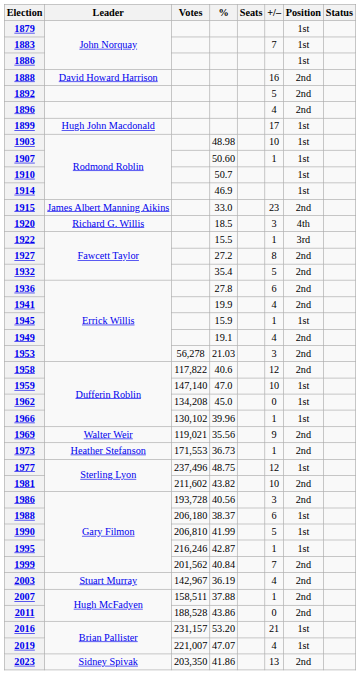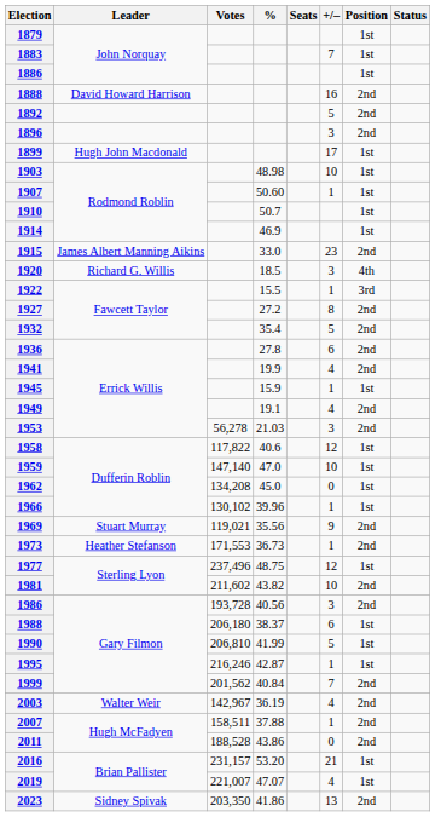 <table class=wikitable style="text-align: center;">
 <tr>
 <th>Election</th>
 <th>Leader</th>
 <th>Votes</th>
 <th>%</th>
 <th>Seats</th>
 <th>+/–</th>
 <th>Position</th>
 <th>Status</th>
 </tr>
 <tr>
 <th><a href='#'>1879</a></th>
 <td rowspan=3><a href='#'>John Norquay</a></td>
 <td></td>
 <td></td>
 <td></td>
 <td></td>
 <td>1st</td>
 <td></td>
 </tr>
 <tr>
 <th><a href='#'>1883</a></th>
 <td></td>
 <td></td>
 <td></td>
 <td> 7</td>
 <td> 1st</td>
 <td></td>
 </tr>
 <tr>
 <th><a href='#'>1886</a></th>
 <td></td>
 <td></td>
 <td></td>
 <td></td>
 <td> 1st</td>
 <td></td>
 </tr>
 <tr>
 <th><a href='#'>1888</a></th>
 <td><a href='#'>David Howard Harrison</a></td>
 <td></td>
 <td></td>
 <td></td>
 <td> 16</td>
 <td> 2nd</td>
 <td></td>
 </tr>
 <tr>
 <th><a href='#'>1892</a></th>
 <td></td>
 <td></td>
 <td></td>
 <td></td>
 <td> 5</td>
 <td> 2nd</td>
 <td></td>
 </tr>
 <tr>
 <th><a href='#'>1896</a></th>
 <td></td>
 <td></td>
 <td></td>
 <td></td>
-<td> 4</td>
+<td> 3</td>
 <td> 2nd</td>
 <td></td>
 </tr>
 <tr>
 <th><a href='#'>1899</a></th>
 <td><a href='#'>Hugh John Macdonald</a></td>
 <td></td>
 <td></td>
 <td></td>
 <td> 17</td>
 <td> 1st</td>
 <td></td>
 </tr>
 <tr>
 <th><a href='#'>1903</a></th>
 <td rowspan=4><a href='#'>Rodmond Roblin</a></td>
 <td></td>
 <td>48.98</td>
 <td></td>
 <td> 10</td>
 <td> 1st</td>
 <td></td>
 </tr>
 <tr>
 <th><a href='#'>1907</a></th>
 <td></td>
 <td>50.60</td>
 <td></td>
 <td> 1</td>
 <td> 1st</td>
 <td></td>
 </tr>
 <tr>
 <th><a href='#'>1910</a></th>
 <td></td>
 <td>50.7</td>
 <td></td>
 <td></td>
 <td> 1st</td>
 <td></td>
 </tr>
 <tr>
 <th><a href='#'>1914</a></th>
 <td></td>
 <td>46.9</td>
 <td></td>
 <td></td>
 <td> 1st</td>
 <td></td>
 </tr>
 <tr>
 <th><a href='#'>1915</a></th>
 <td><a href='#'>James Albert Manning Aikins</a></td>
 <td></td>
 <td>33.0</td>
 <td></td>
 <td> 23</td>
 <td> 2nd</td>
 <td></td>
 </tr>
 <tr>
 <th><a href='#'>1920</a></th>
 <td><a href='#'>Richard G. Willis</a></td>
 <td></td>
 <td>18.5</td>
 <td></td>
 <td> 3</td>
 <td> 4th</td>
 <td></td>
 </tr>
 <tr>
 <th><a href='#'>1922</a></th>
 <td rowspan=3><a href='#'>Fawcett Taylor</a></td>
 <td></td>
 <td>15.5</td>
 <td></td>
 <td> 1</td>
 <td> 3rd</td>
 <td></td>
 </tr>
 <tr>
 <th><a href='#'>1927</a></th>
 <td></td>
 <td>27.2</td>
 <td></td>
 <td> 8</td>
 <td> 2nd</td>
 <td></td>
 </tr>
 <tr>
 <th><a href='#'>1932</a></th>
 <td></td>
 <td>35.4</td>
 <td></td>
 <td> 5</td>
 <td> 2nd</td>
 <td></td>
 </tr>
 <tr>
 <th><a href='#'>1936</a></th>
 <td rowspan=5><a href='#'>Errick Willis</a></td>
 <td></td>
 <td>27.8</td>
 <td></td>
 <td> 6</td>
 <td> 2nd</td>
 <td></td>
 </tr>
 <tr>
 <th><a href='#'>1941</a></th>
 <td></td>
 <td>19.9</td>
 <td></td>
 <td> 4</td>
 <td> 2nd</td>
 <td></td>
 </tr>
 <tr>
 <th><a href='#'>1945</a></th>
 <td></td>
 <td>15.9</td>
 <td></td>
 <td> 1</td>
 <td> 1st</td>
 <td></td>
 </tr>
 <tr>
 <th><a href='#'>1949</a></th>
 <td></td>
 <td>19.1</td>
 <td></td>
 <td> 4</td>
 <td> 2nd</td>
 <td></td>
 </tr>
 <tr>
 <th><a href='#'>1953</a></th>
 <td>56,278</td>
 <td>21.03</td>
 <td></td>
 <td> 3</td>
 <td> 2nd</td>
 <td></td>
 </tr>
 <tr>
 <th><a href='#'>1958</a></th>
 <td rowspan=4><a href='#'>Dufferin Roblin</a></td>
 <td>117,822</td>
 <td>40.6</td>
 <td></td>
 <td> 12</td>
-<td> 2nd</td>
+<td> 1st</td>
 <td></td>
 </tr>
 <tr>
 <th><a href='#'>1959</a></th>
 <td>147,140</td>
 <td>47.0</td>
 <td></td>
 <td> 10</td>
 <td> 1st</td>
 <td></td>
 </tr>
 <tr>
 <th><a href='#'>1962</a></th>
 <td>134,208</td>
 <td>45.0</td>
 <td></td>
 <td> 0</td>
 <td> 1st</td>
 <td></td>
 </tr>
 <tr>
 <th><a href='#'>1966</a></th>
 <td>130,102</td>
 <td>39.96</td>
 <td></td>
 <td> 1</td>
 <td> 1st</td>
 <td></td>
 </tr>
 <tr>
 <th><a href='#'>1969</a></th>
-<td><a href='#'>Walter Weir</a></td>
+<td><a href='#'>Stuart Murray</a></td>
 <td>119,021</td>
 <td>35.56</td>
 <td></td>
 <td> 9</td>
 <td> 2nd</td>
 <td></td>
 </tr>
 <tr>
 <th><a href='#'>1973</a></th>
 <td><a href='#'>Heather Stefanson</a></td>
 <td>171,553</td>
 <td>36.73</td>
 <td></td>
 <td> 1</td>
 <td> 2nd</td>
 <td></td>
 </tr>
 <tr>
 <th><a href='#'>1977</a></th>
 <td rowspan=2><a href='#'>Sterling Lyon</a></td>
 <td>237,496</td>
 <td>48.75</td>
 <td></td>
 <td> 12</td>
 <td> 1st</td>
 <td></td>
 </tr>
 <tr>
 <th><a href='#'>1981</a></th>
 <td>211,602</td>
 <td>43.82</td>
 <td></td>
 <td> 10</td>
 <td> 2nd</td>
 <td></td>
 </tr>
 <tr>
 <th><a href='#'>1986</a></th>
 <td rowspan=5><a href='#'>Gary Filmon</a></td>
 <td>193,728</td>
 <td>40.56</td>
 <td></td>
 <td> 3</td>
 <td> 2nd</td>
 <td></td>
 </tr>
 <tr>
 <th><a href='#'>1988</a></th>
 <td>206,180</td>
 <td>38.37</td>
 <td></td>
 <td> 6</td>
 <td> 1st</td>
 <td></td>
 </tr>
 <tr>
 <th><a href='#'>1990</a></th>
 <td>206,810</td>
 <td>41.99</td>
 <td></td>
 <td> 5</td>
 <td> 1st</td>
 <td></td>
 </tr>
 <tr>
 <th><a href='#'>1995</a></th>
 <td>216,246</td>
 <td>42.87</td>
 <td></td>
 <td> 1</td>
 <td> 1st</td>
 <td></td>
 </tr>
 <tr>
 <th><a href='#'>1999</a></th>
 <td>201,562</td>
 <td>40.84</td>
 <td></td>
 <td> 7</td>
 <td> 2nd</td>
 <td></td>
 </tr>
 <tr>
 <th><a href='#'>2003</a></th>
-<td><a href='#'>Stuart Murray</a></td>
+<td><a href='#'>Walter Weir</a></td>
 <td>142,967</td>
 <td>36.19</td>
 <td></td>
 <td> 4</td>
 <td> 2nd</td>
 <td></td>
 </tr>
 <tr>
 <th><a href='#'>2007</a></th>
 <td rowspan=2><a href='#'>Hugh McFadyen</a></td>
 <td>158,511</td>
 <td>37.88</td>
 <td></td>
 <td> 1</td>
 <td> 2nd</td>
 <td></td>
 </tr>
 <tr>
 <th><a href='#'>2011</a></th>
 <td>188,528</td>
 <td>43.86</td>
 <td></td>
 <td> 0</td>
 <td> 2nd</td>
 <td></td>
 </tr>
 <tr>
 <th><a href='#'>2016</a></th>
 <td rowspan=2><a href='#'>Brian Pallister</a></td>
 <td>231,157</td>
 <td>53.20</td>
 <td></td>
 <td> 21</td>
 <td> 1st</td>
 <td></td>
 </tr>
 <tr>
 <th><a href='#'>2019</a></th>
 <td>221,007</td>
 <td>47.07</td>
 <td></td>
 <td> 4</td>
 <td> 1st</td>
 <td></td>
 </tr>
 <tr>
 <th><a href='#'>2023</a></th>
 <td><a href='#'>Sidney Spivak</a></td>
 <td>203,350</td>
 <td>41.86</td>
 <td></td>
 <td> 13</td>
 <td> 2nd</td>
 <td></td>
 </tr>
 </table>
